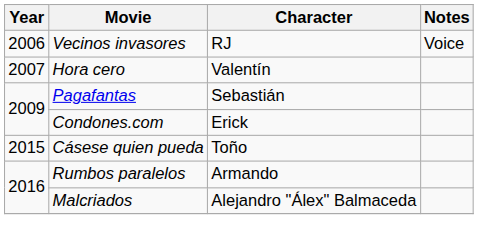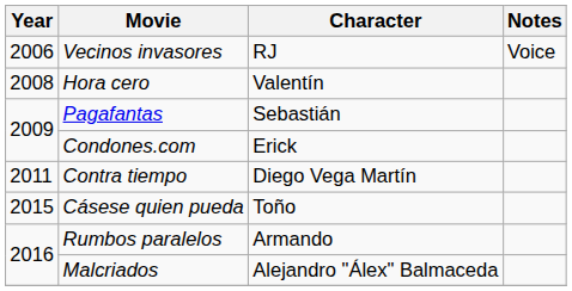 <table class="wikitable">
 <tr>
 <th>Year</th>
 <th>Movie</th>
 <th>Character</th>
 <th>Notes</th>
 </tr>
 <tr>
 <td>2006</td>
 <td><em>Vecinos invasores</em></td>
 <td>RJ</td>
 <td>Voice</td>
 </tr>
 <tr>
-<td>2007</td>
+<td>2008</td>
 <td><em>Hora cero</em></td>
 <td>Valentín</td>
 <td></td>
 </tr>
 <tr>
 <td rowspan="2">2009</td>
 <td><em><a href='#'>Pagafantas</a></em></td>
 <td>Sebastián</td>
 <td></td>
 </tr>
 <tr>
 <td><em>Condones.com</em></td>
 <td>Erick</td>
+<td></td>
+</tr>
+<tr>
+<td>2011</td>
+<td><em>Contra tiempo</em></td>
+<td>Diego Vega Martín</td>
 <td></td>
 </tr>
 <tr>
 <td>2015</td>
 <td><em>Cásese quien pueda</em></td>
 <td>Toño</td>
 <td></td>
 </tr>
 <tr>
 <td rowspan="2">2016</td>
 <td><em>Rumbos paralelos</em></td>
 <td>Armando</td>
 <td></td>
 </tr>
 <tr>
 <td><em>Malcriados</em></td>
 <td>Alejandro "Álex" Balmaceda</td>
 <td></td>
 </tr>
 <tr>
 </tr>
 </table>
